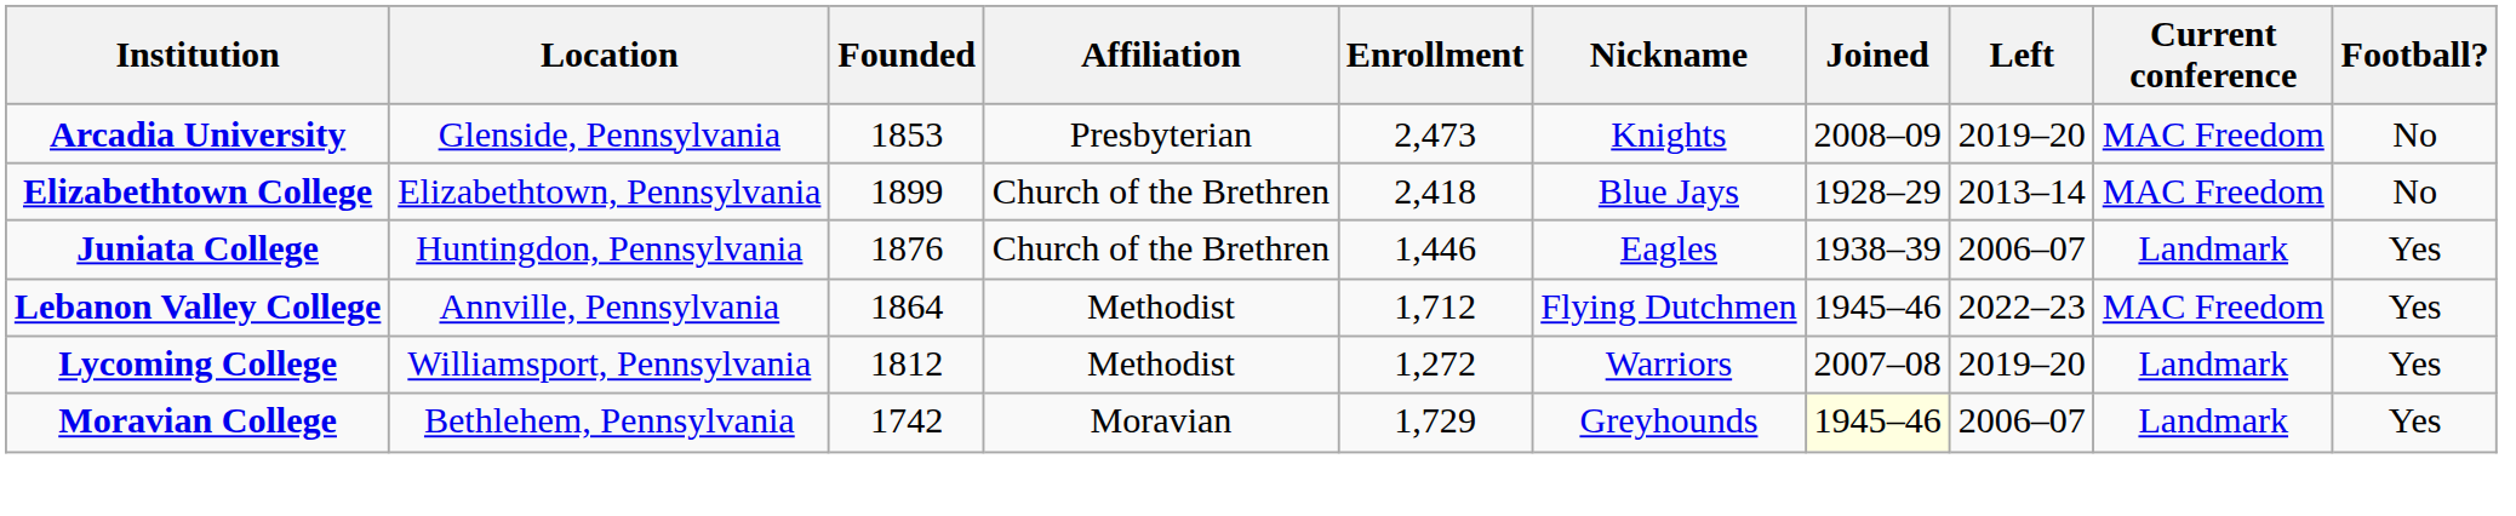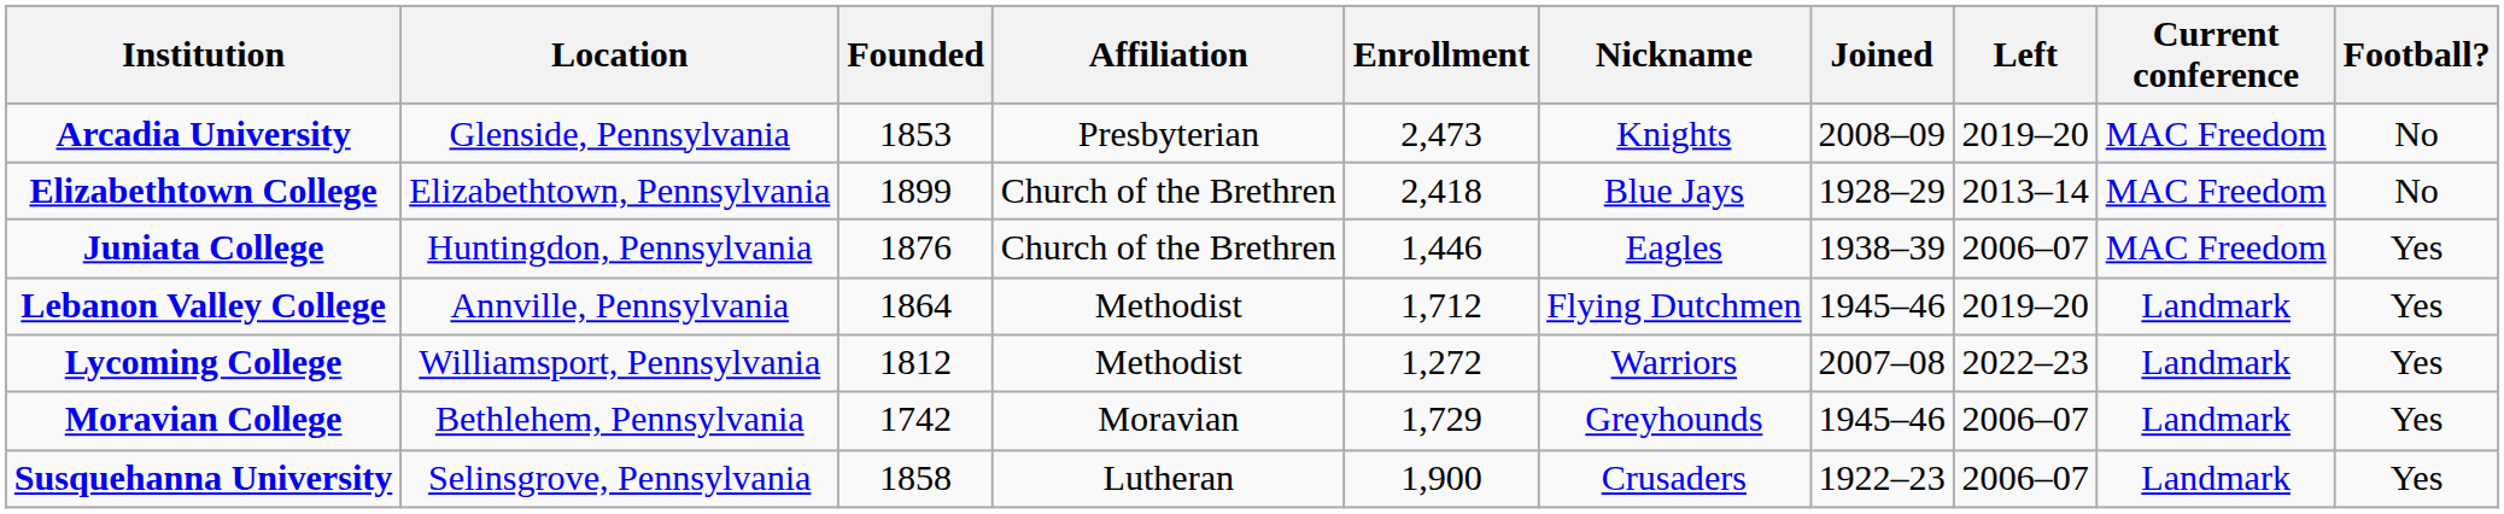 <table class="wikitable sortable" style="text-align:center;">
 <tr>
 <th>Institution</th>
 <th>Location</th>
 <th>Founded</th>
 <th>Affiliation</th>
 <th>Enrollment</th>
 <th>Nickname</th>
 <th>Joined</th>
 <th>Left</th>
 <th>Current<br>conference</th>
 <th>Football?</th>
 </tr>
 <tr>
 <td><strong><a href='#'>Arcadia University</a></strong></td>
 <td><a href='#'>Glenside, Pennsylvania</a></td>
 <td>1853</td>
 <td>Presbyterian</td>
 <td>2,473</td>
 <td><a href='#'>Knights</a></td>
 <td>2008–09</td>
 <td>2019–20</td>
 <td><a href='#'>MAC Freedom</a></td>
 <td>No</td>
 </tr>
 <tr>
 <td><strong><a href='#'>Elizabethtown College</a></strong></td>
 <td><a href='#'>Elizabethtown, Pennsylvania</a></td>
 <td>1899</td>
 <td>Church of the Brethren</td>
 <td>2,418</td>
 <td><a href='#'>Blue Jays</a></td>
 <td>1928–29</td>
 <td>2013–14</td>
 <td><a href='#'>MAC Freedom</a></td>
 <td>No</td>
 </tr>
 <tr>
 <td><strong><a href='#'>Juniata College</a></strong></td>
 <td><a href='#'>Huntingdon, Pennsylvania</a></td>
 <td>1876</td>
 <td>Church of the Brethren</td>
 <td>1,446</td>
 <td><a href='#'>Eagles</a></td>
 <td>1938–39</td>
 <td>2006–07</td>
-<td><a href='#'>Landmark</a></td>
+<td><a href='#'>MAC Freedom</a></td>
 <td>Yes</td>
 </tr>
 <tr>
 <td><strong><a href='#'>Lebanon Valley College</a></strong></td>
 <td><a href='#'>Annville, Pennsylvania</a></td>
 <td>1864</td>
 <td>Methodist</td>
 <td>1,712</td>
 <td><a href='#'>Flying Dutchmen</a></td>
 <td>1945–46</td>
-<td>2022–23</td>
-<td><a href='#'>MAC Freedom</a></td>
+<td>2019–20</td>
+<td><a href='#'>Landmark</a></td>
 <td>Yes</td>
 </tr>
 <tr>
 <td><strong><a href='#'>Lycoming College</a></strong></td>
 <td><a href='#'>Williamsport, Pennsylvania</a></td>
 <td>1812</td>
 <td>Methodist</td>
 <td>1,272</td>
 <td><a href='#'>Warriors</a></td>
 <td>2007–08</td>
-<td>2019–20</td>
+<td>2022–23</td>
 <td><a href='#'>Landmark</a></td>
 <td>Yes</td>
 </tr>
 <tr>
 <td><strong><a href='#'>Moravian College</a></strong></td>
 <td><a href='#'>Bethlehem, Pennsylvania</a></td>
 <td>1742</td>
 <td>Moravian</td>
 <td>1,729</td>
 <td><a href='#'>Greyhounds</a></td>
-<td style="background: lightyellow;">1945–46</td>
+<td>1945–46</td>
+<td>2006–07</td>
+<td><a href='#'>Landmark</a></td>
+<td>Yes</td>
+</tr>
+<tr>
+<td><strong><a href='#'>Susquehanna University</a></strong></td>
+<td><a href='#'>Selinsgrove, Pennsylvania</a></td>
+<td>1858</td>
+<td>Lutheran</td>
+<td>1,900</td>
+<td><a href='#'>Crusaders</a></td>
+<td>1922–23</td>
 <td>2006–07</td>
 <td><a href='#'>Landmark</a></td>
 <td>Yes</td>
 </tr>
 </table>
